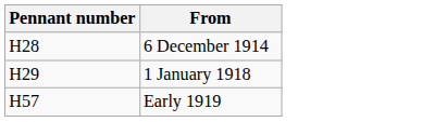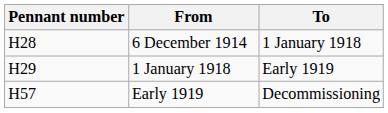 <table class="wikitable" style="text-align:left">
 <tr>
 <th>Pennant number</th>
 <th>From</th>
+<th>To</th>
 </tr>
 <tr>
 <td>H28</td>
 <td>6 December 1914  </td>
+<td>1 January 1918</td>
 </tr>
 <tr>
 <td>H29</td>
 <td>1 January 1918</td>
+<td>Early 1919</td>
 </tr>
 <tr>
 <td>H57</td>
 <td>Early 1919</td>
+<td>Decommissioning</td>
 </tr>
 </table>
